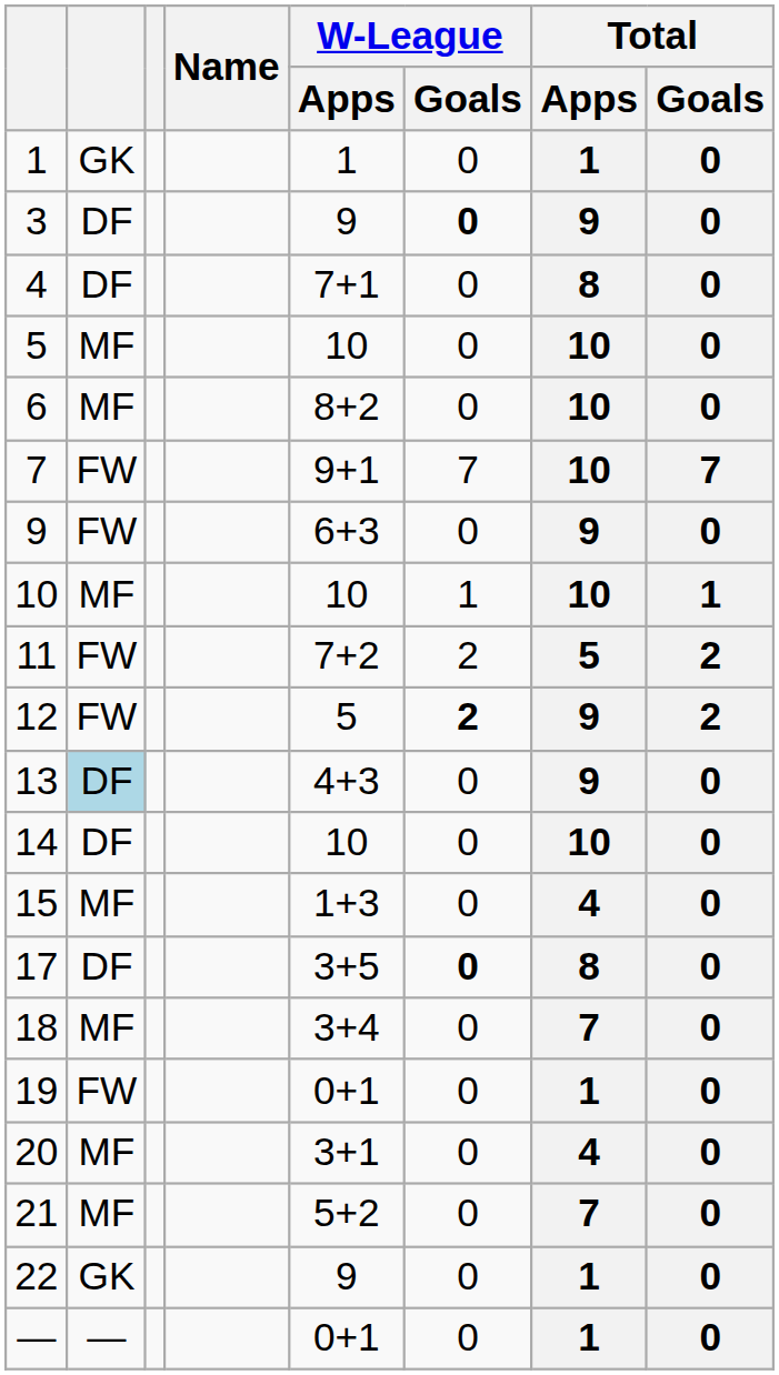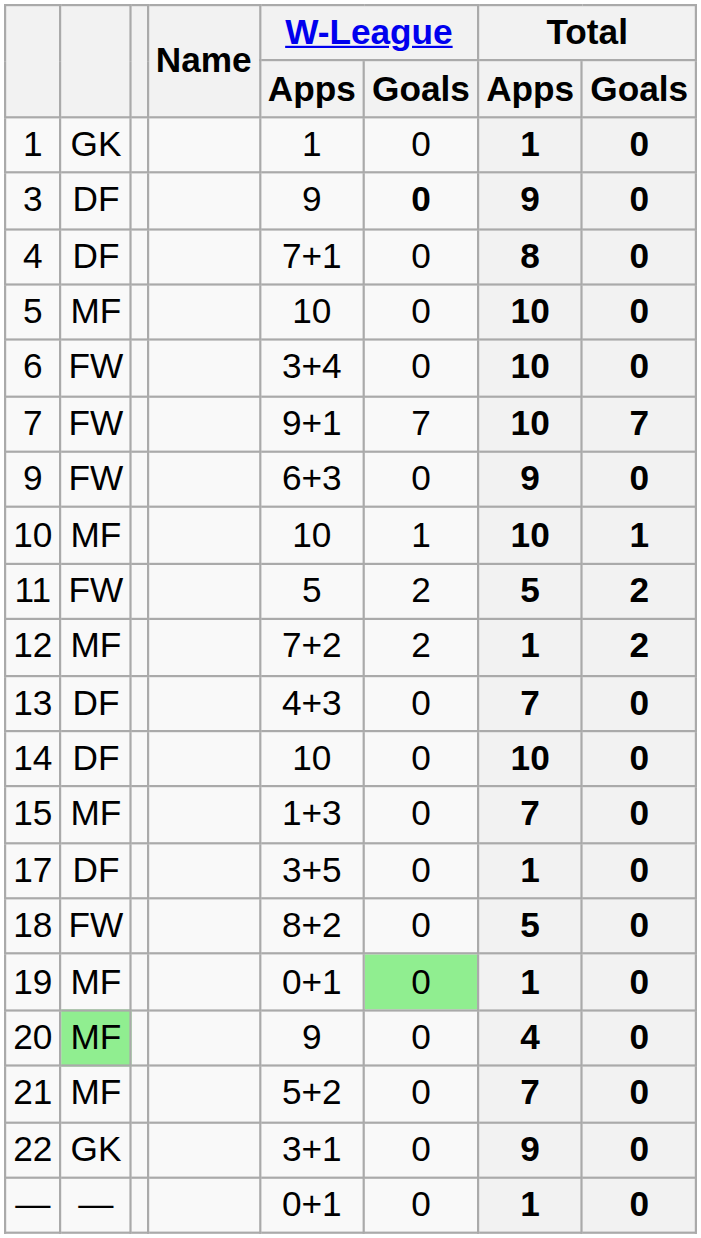 <table class="wikitable sortable" style="text-align:center;">
 <tr>
 <th rowspan="2"></th>
 <th rowspan="2"></th>
 <th rowspan="2"></th>
 <th rowspan="2">Name</th>
 <th colspan="2"><a href='#'>W-League</a></th>
 <th colspan="2">Total</th>
 </tr>
 <tr>
 <th>Apps</th>
 <th>Goals</th>
 <th>Apps</th>
 <th>Goals</th>
 </tr>
 <tr>
 <td>1</td>
 <td>GK</td>
 <td></td>
 <td align="left"><br></td>
 <td>1</td>
 <td>0<br></td>
 <th>1</th>
 <th>0</th>
 </tr>
 <tr>
 <td>3</td>
 <td>DF</td>
 <td></td>
 <td align="left"><br></td>
 <td>9</td>
 <td><strong>0<br></strong></td>
 <th>9</th>
 <th>0</th>
 </tr>
 <tr>
 <td>4</td>
 <td>DF</td>
 <td></td>
 <td align="left"><br></td>
 <td>7+1</td>
 <td>0<br></td>
 <th>8</th>
 <th>0</th>
 </tr>
 <tr>
 <td>5</td>
 <td>MF</td>
 <td></td>
 <td align="left"><br></td>
 <td>10</td>
 <td>0<br></td>
 <th>10</th>
 <th>0</th>
 </tr>
 <tr>
 <td>6</td>
-<td>MF</td>
+<td>FW</td>
 <td></td>
 <td align="left"><br></td>
-<td>8+2</td>
+<td>3+4</td>
 <td>0<br></td>
 <th>10</th>
 <th>0</th>
 </tr>
 <tr>
 <td>7</td>
 <td>FW</td>
 <td></td>
 <td align="left"><br></td>
 <td>9+1</td>
 <td>7<br></td>
 <th>10</th>
 <th>7</th>
 </tr>
 <tr>
 <td>9</td>
 <td>FW</td>
 <td></td>
 <td align="left"><br></td>
 <td>6+3</td>
 <td>0<br></td>
 <th>9</th>
 <th>0</th>
 </tr>
 <tr>
 <td>10</td>
 <td>MF</td>
 <td></td>
 <td align="left"><br></td>
 <td>10</td>
 <td>1<br></td>
 <th>10</th>
 <th>1</th>
 </tr>
 <tr>
 <td>11</td>
 <td>FW</td>
 <td></td>
 <td align="left"><br></td>
-<td>7+2</td>
+<td>5</td>
 <td>2<br></td>
 <th>5</th>
 <th>2</th>
 </tr>
 <tr>
 <td>12</td>
-<td>FW</td>
+<td>MF</td>
 <td></td>
 <td align="left"><br></td>
-<td>5</td>
-<td><strong>2<br></strong></td>
-<th>9</th>
+<td>7+2</td>
+<td>2<br></td>
+<th>1</th>
 <th>2</th>
 </tr>
 <tr>
 <td>13</td>
-<td style="background: lightblue;">DF</td>
+<td>DF</td>
 <td></td>
 <td align="left"><br></td>
 <td>4+3</td>
 <td>0<br></td>
-<th>9</th>
+<th>7</th>
 <th>0</th>
 </tr>
 <tr>
 <td>14</td>
 <td>DF</td>
 <td></td>
 <td align="left"><br></td>
 <td>10</td>
 <td>0<br></td>
 <th>10</th>
 <th>0</th>
 </tr>
 <tr>
 <td>15</td>
 <td>MF</td>
 <td></td>
 <td align="left"><br></td>
 <td>1+3</td>
 <td>0<br></td>
-<th>4</th>
+<th>7</th>
 <th>0</th>
 </tr>
 <tr>
 <td>17</td>
 <td>DF</td>
 <td></td>
 <td align="left"><br></td>
 <td>3+5</td>
-<td><strong>0<br></strong></td>
-<th>8</th>
-<th>0</th>
-</tr>
-<tr>
-<td>18</td>
-<td>MF</td>
-<td></td>
-<td align="left"><br></td>
-<td>3+4</td>
-<td>0<br></td>
-<th>7</th>
-<th>0</th>
-</tr>
-<tr>
-<td>19</td>
-<td>FW</td>
-<td></td>
-<td align="left"><br></td>
-<td>0+1</td>
 <td>0<br></td>
 <th>1</th>
 <th>0</th>
 </tr>
 <tr>
-<td>20</td>
+<td>18</td>
+<td>FW</td>
+<td></td>
+<td align="left"><br></td>
+<td>8+2</td>
+<td>0<br></td>
+<th>5</th>
+<th>0</th>
+</tr>
+<tr>
+<td>19</td>
 <td>MF</td>
 <td></td>
 <td align="left"><br></td>
-<td>3+1</td>
+<td>0+1</td>
+<td style="background: lightgreen;">0<br></td>
+<th>1</th>
+<th>0</th>
+</tr>
+<tr>
+<td>20</td>
+<td style="background: lightgreen;">MF</td>
+<td></td>
+<td align="left"><br></td>
+<td>9</td>
 <td>0<br></td>
 <th>4</th>
 <th>0</th>
 </tr>
 <tr>
 <td>21</td>
 <td>MF</td>
 <td></td>
 <td align="left"><br></td>
 <td>5+2</td>
 <td>0<br></td>
 <th>7</th>
 <th>0</th>
 </tr>
 <tr>
 <td>22</td>
 <td>GK</td>
 <td></td>
 <td align="left"><br></td>
-<td>9</td>
+<td>3+1</td>
 <td>0<br></td>
-<th>1</th>
+<th>9</th>
 <th>0</th>
 </tr>
 <tr>
 <td>—</td>
 <td>—</td>
 <td></td>
 <td align="left"><br></td>
 <td>0+1</td>
 <td>0<br></td>
 <th>1</th>
 <th>0</th>
 </tr>
 </table>
